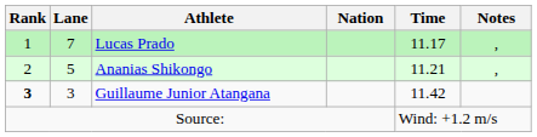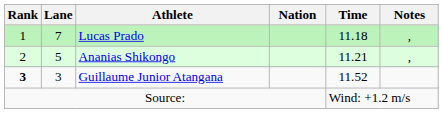 <table class="wikitable sortable" style="text-align:center;width: 60%;">
 <tr>
 <th scope="col" style="width: 10px;">Rank</th>
 <th scope="col" style="width: 10px;">Lane</th>
 <th scope="col">Athlete</th>
 <th scope="col">Nation</th>
 <th scope="col">Time</th>
 <th scope="col">Notes</th>
 </tr>
 <tr bgcolor=bbf3bb>
 <td>1</td>
 <td>7</td>
 <td align="left"><a href='#'>Lucas Prado</a></td>
 <td align="left"></td>
-<td>11.17</td>
+<td>11.18</td>
 <td>, </td>
 </tr>
 <tr bgcolor=ddffdd>
 <td>2</td>
 <td>5</td>
 <td align="left"><a href='#'>Ananias Shikongo</a></td>
 <td align="left"></td>
 <td>11.21</td>
 <td>, </td>
 </tr>
 <tr>
 <td><strong>3</strong></td>
 <td>3</td>
 <td align="left"><a href='#'>Guillaume Junior Atangana</a></td>
 <td align="left"></td>
-<td>11.42</td>
+<td>11.52</td>
 <td></td>
 </tr>
 <tr class="sortbottom">
 <td colspan="4">Source:</td>
 <td colspan="2" style="text-align:left;">Wind: +1.2 m/s</td>
 </tr>
 </table>
